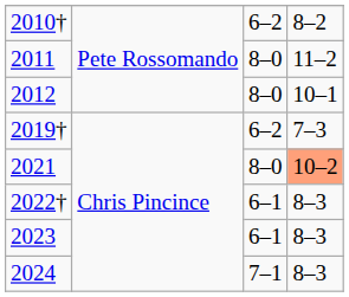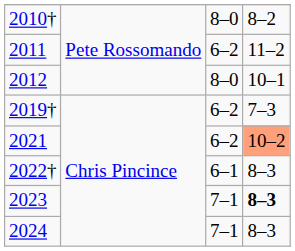 <table class="wikitable">
 <tr>
 </tr>
 <tr>
 <td><a href='#'>2010</a>†</td>
 <td rowspan=3><a href='#'>Pete Rossomando</a></td>
-<td>6–2</td>
+<td>8–0</td>
 <td>8–2</td>
 </tr>
 <tr>
 <td><a href='#'>2011</a></td>
-<td>8–0</td>
+<td>6–2</td>
 <td>11–2</td>
 </tr>
 <tr>
 <td><a href='#'>2012</a></td>
 <td>8–0</td>
 <td>10–1</td>
 </tr>
 <tr>
 <td><a href='#'>2019</a>†</td>
 <td rowspan=5><a href='#'>Chris Pincince</a></td>
 <td>6–2</td>
 <td>7–3</td>
 </tr>
 <tr>
 <td><a href='#'>2021</a></td>
-<td>8–0</td>
+<td>6–2</td>
 <td style="background: lightsalmon;">10–2</td>
 </tr>
 <tr>
 <td><a href='#'>2022</a>†</td>
 <td>6–1</td>
 <td>8–3</td>
 </tr>
 <tr>
 <td><a href='#'>2023</a></td>
-<td>6–1</td>
-<td>8–3</td>
+<td>7–1</td>
+<td><strong>8–3</strong></td>
 </tr>
 <tr>
 <td><a href='#'>2024</a></td>
 <td>7–1</td>
 <td>8–3</td>
 </tr>
 </table>
